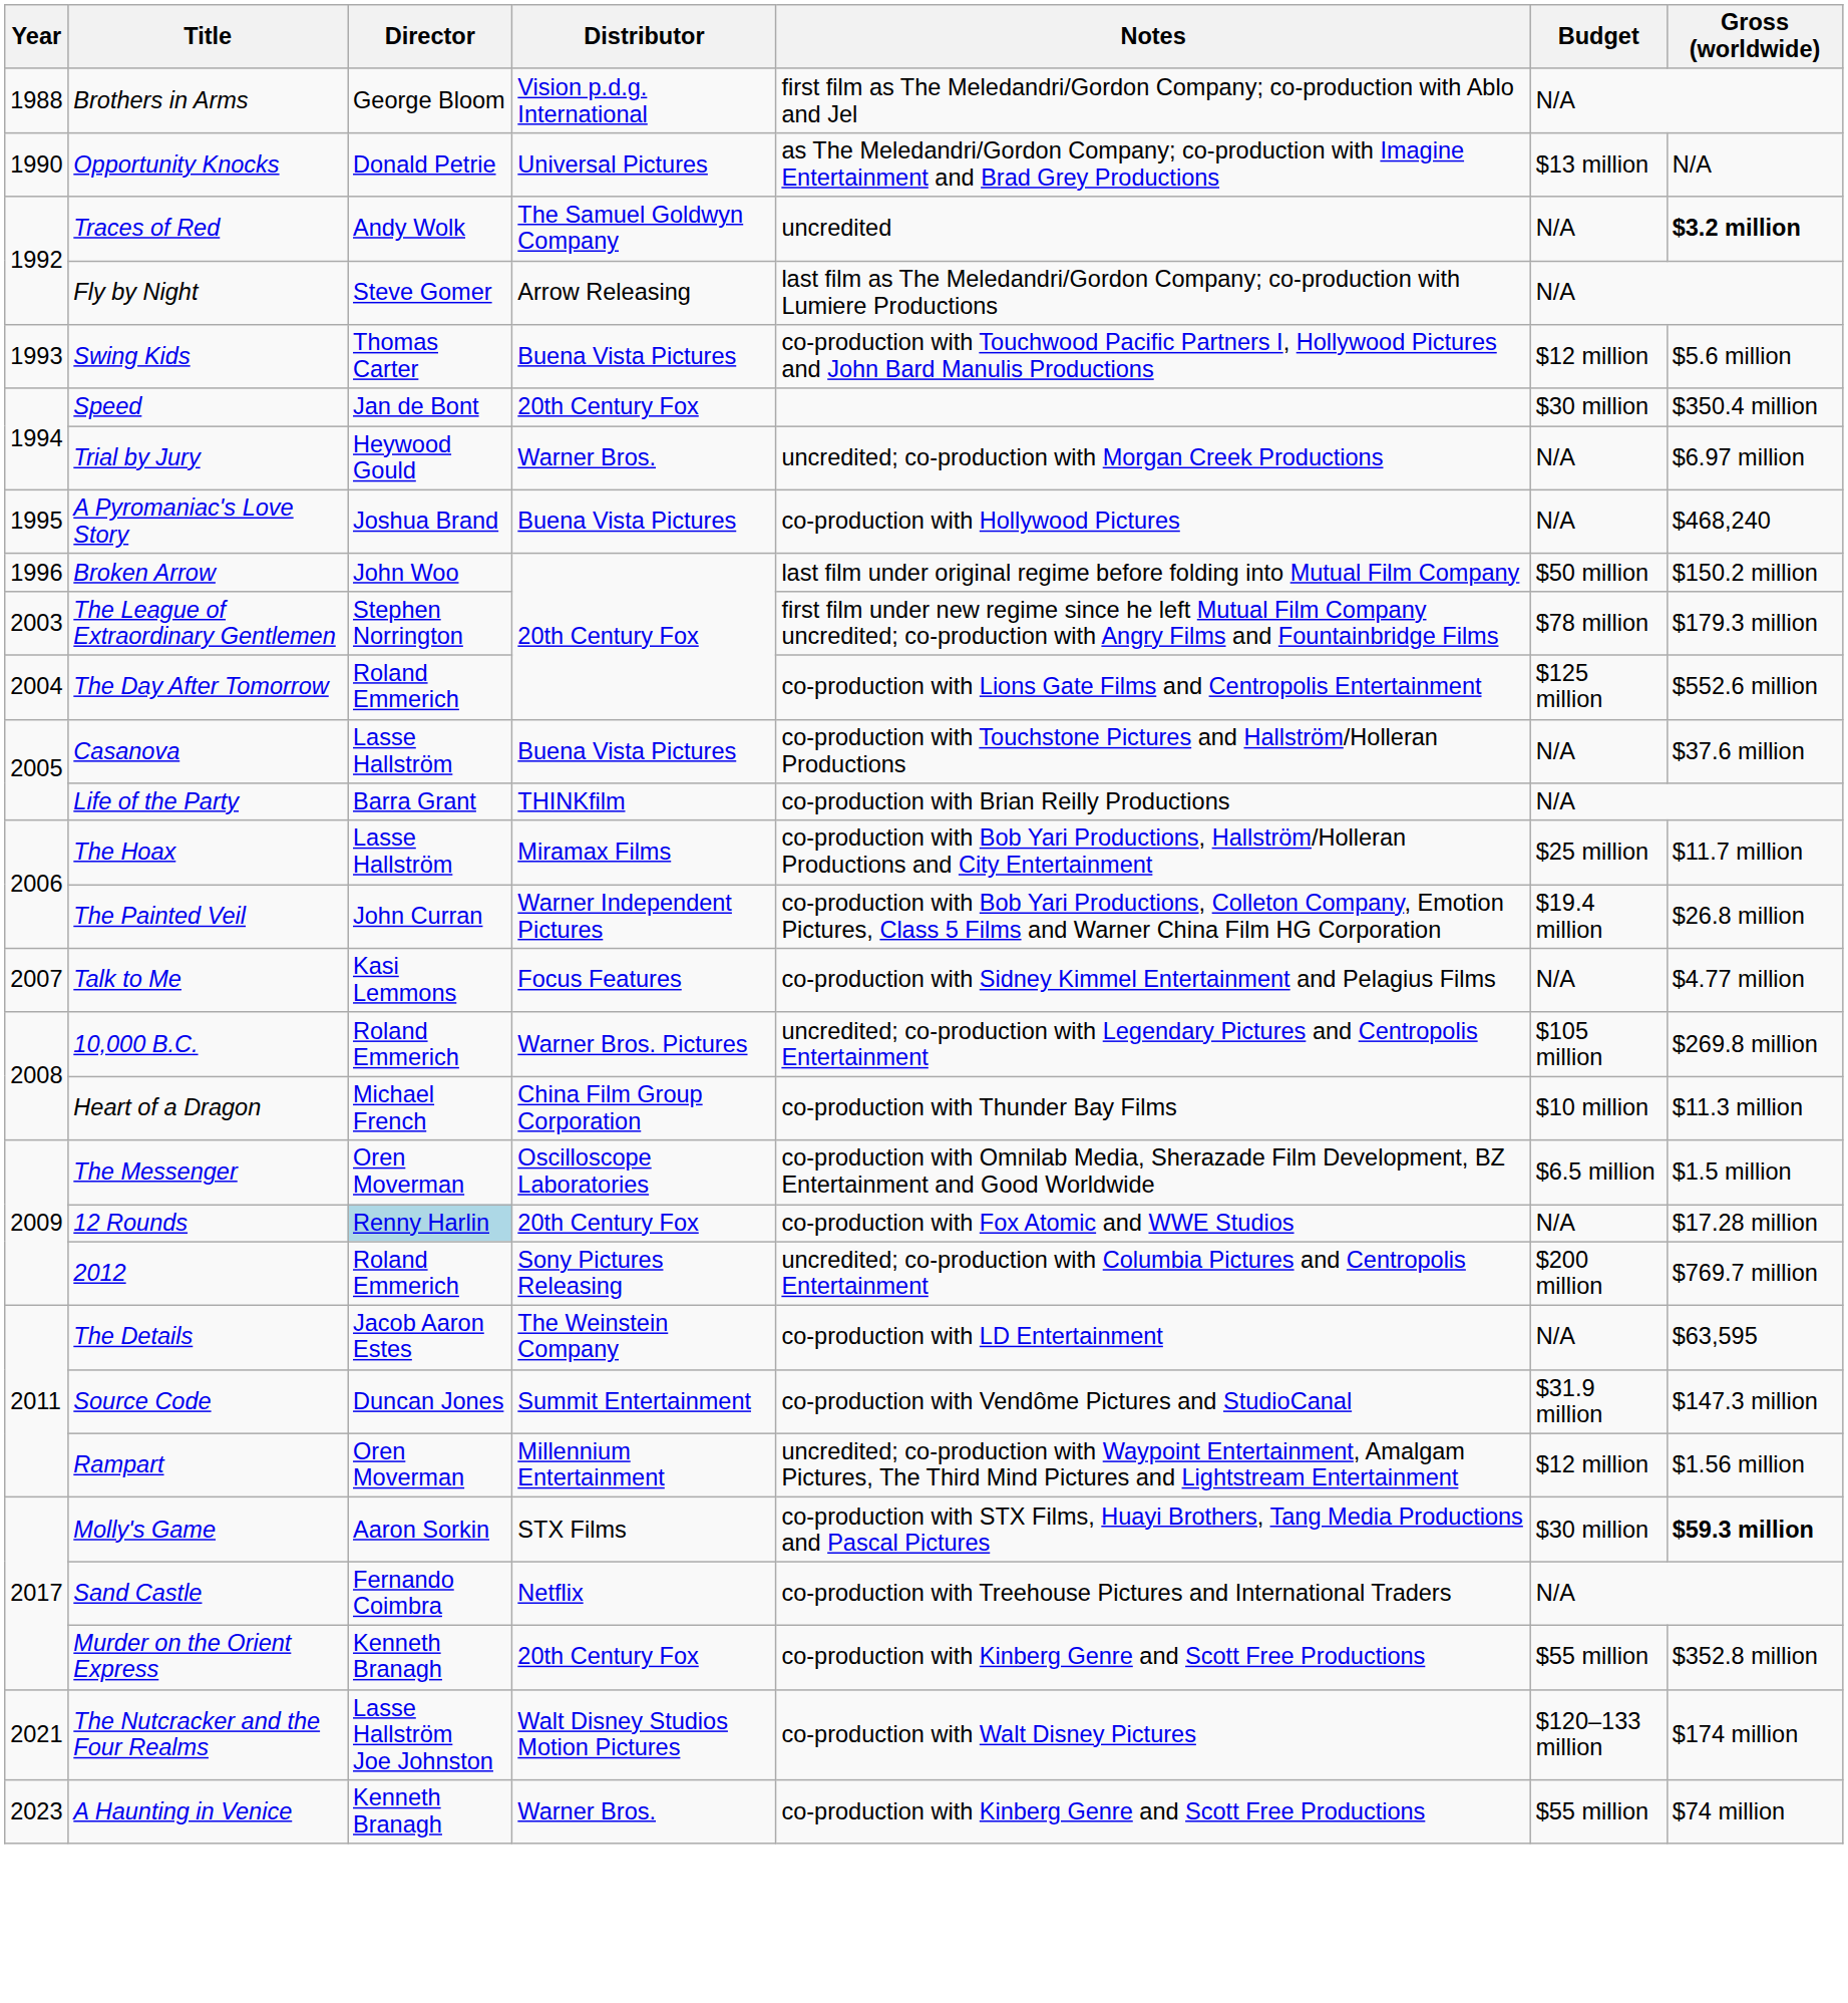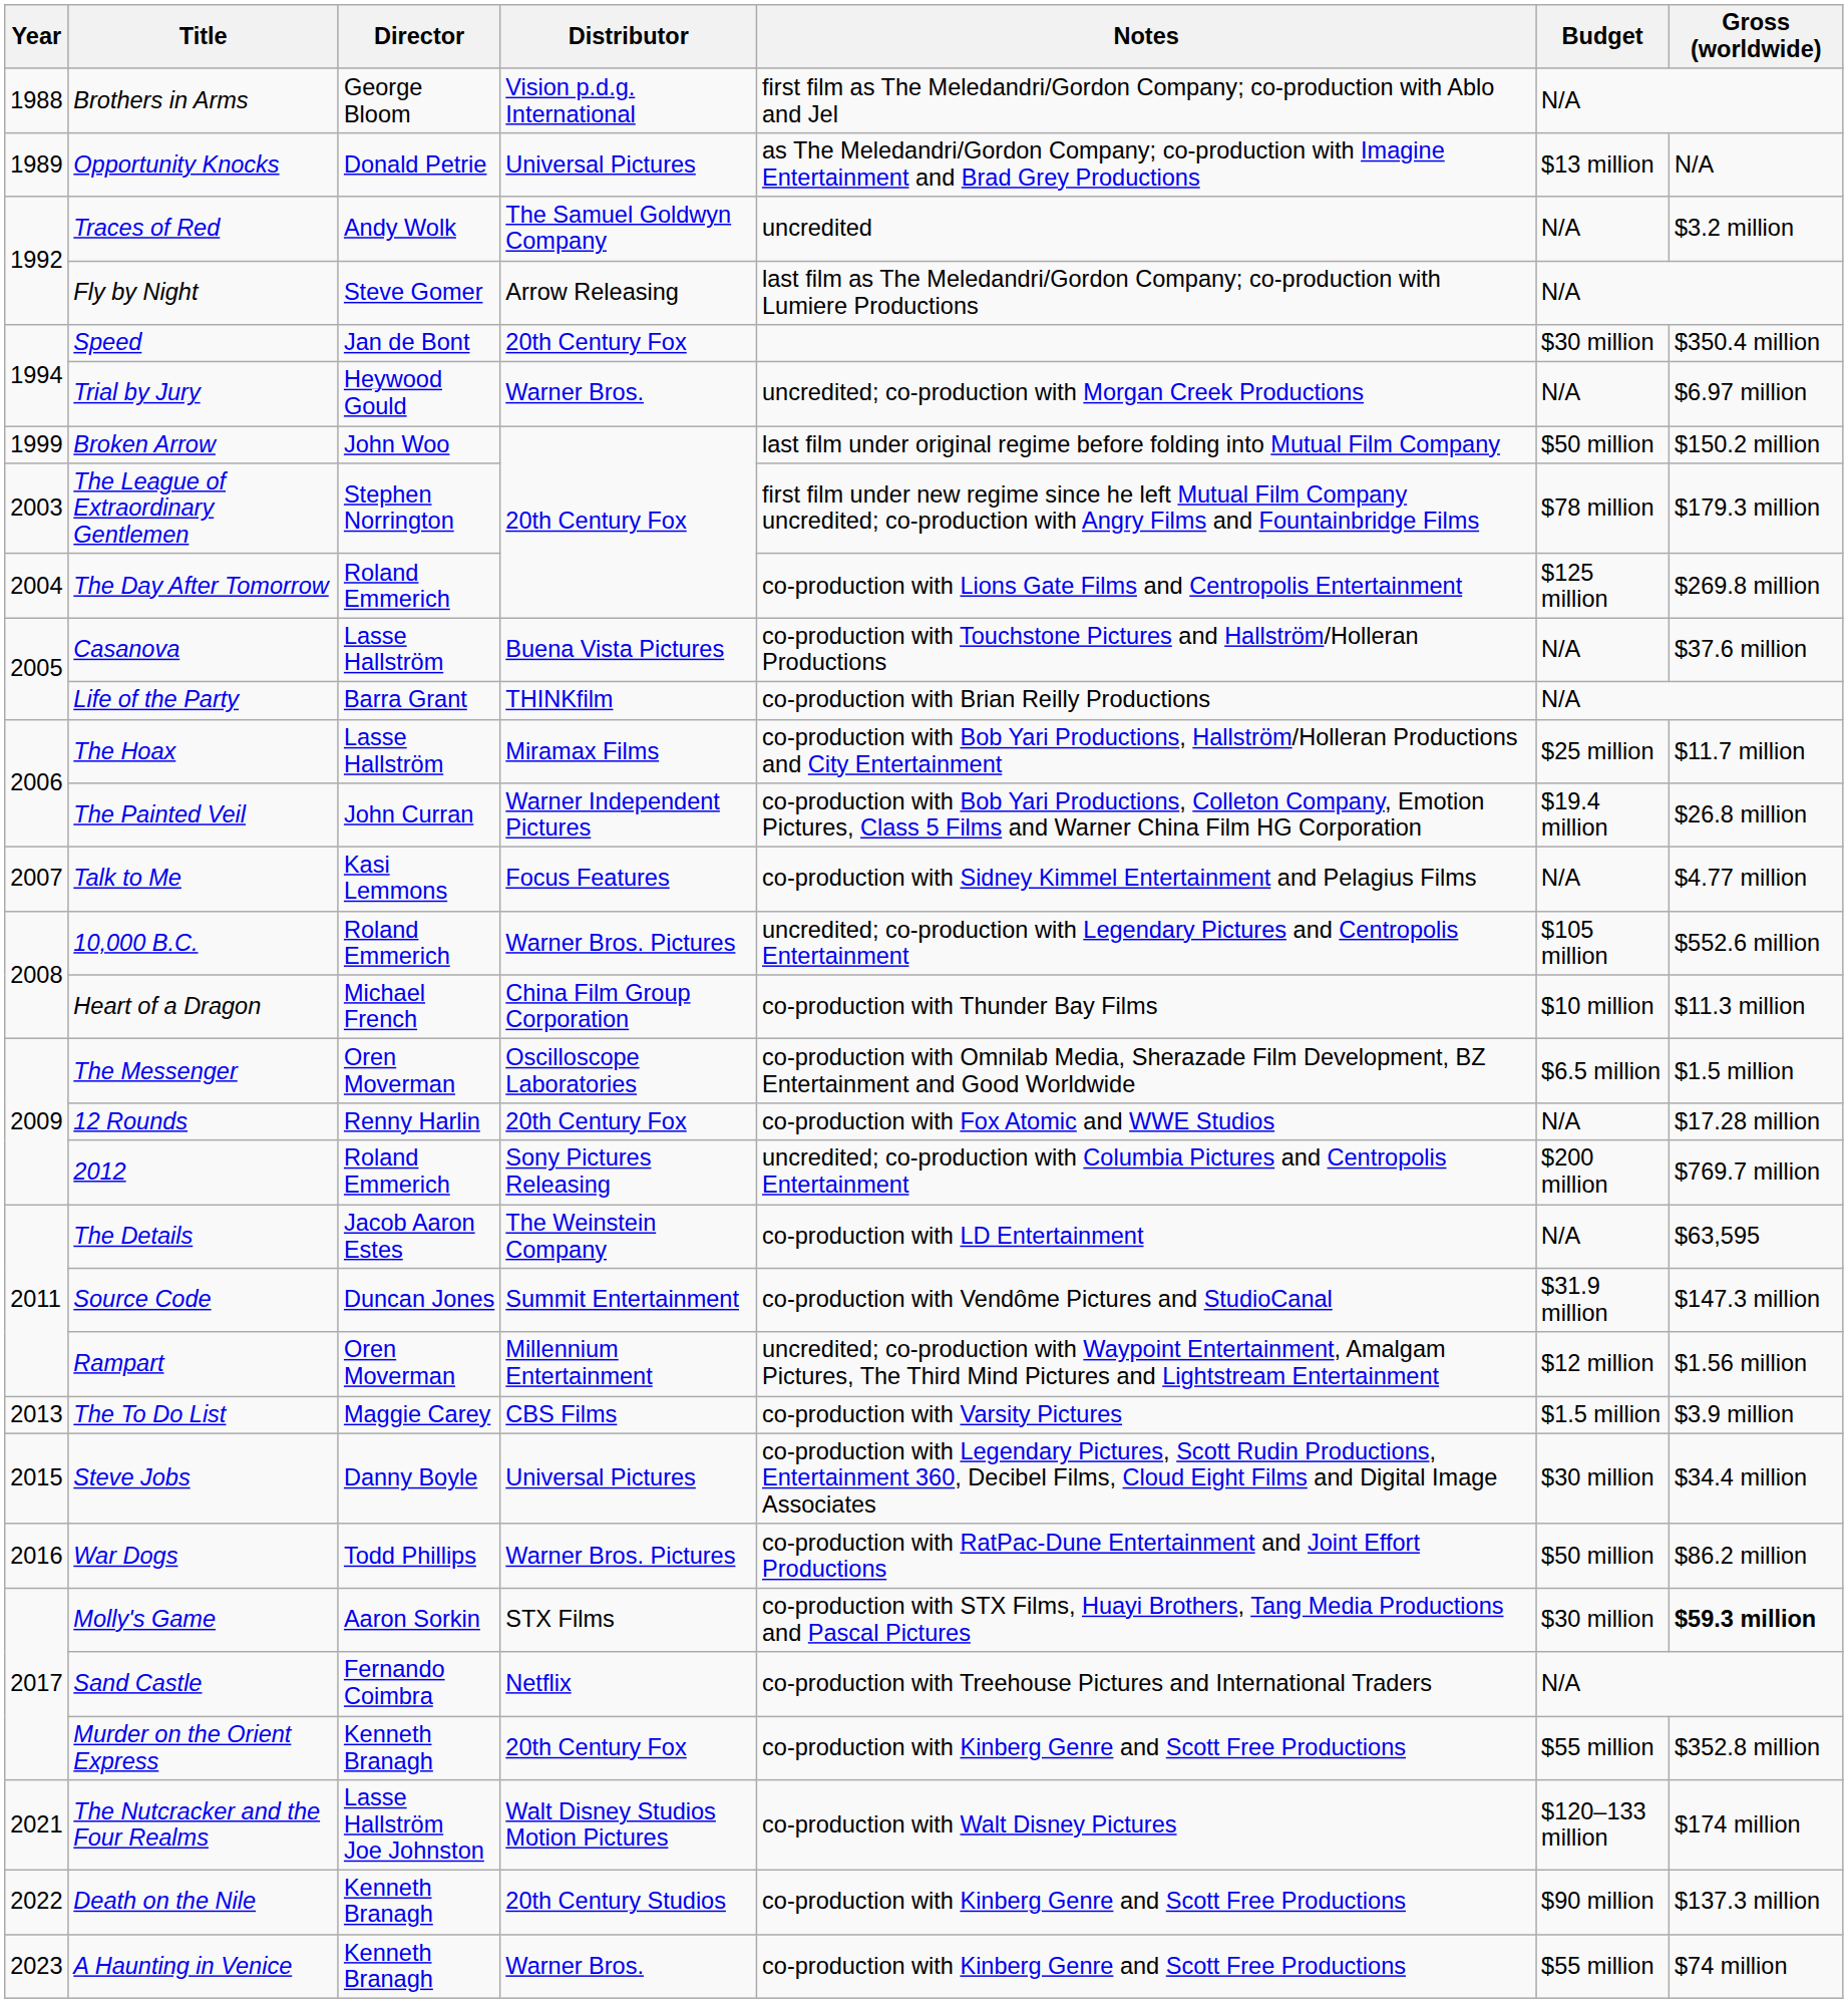 <table class="wikitable sortable">
 <tr>
 <th>Year</th>
 <th>Title</th>
 <th>Director</th>
 <th>Distributor</th>
 <th>Notes</th>
 <th>Budget</th>
 <th>Gross (worldwide)</th>
 </tr>
 <tr>
 <td>1988</td>
 <td><em>Brothers in Arms</em></td>
 <td>George Bloom</td>
 <td><a href='#'>Vision p.d.g. International</a></td>
 <td>first film as The Meledandri/Gordon Company; co-production with Ablo and Jel</td>
 <td colspan="2">N/A</td>
 </tr>
 <tr>
-<td>1990</td>
+<td>1989</td>
 <td><em><a href='#'>Opportunity Knocks</a></em></td>
 <td><a href='#'>Donald Petrie</a></td>
 <td><a href='#'>Universal Pictures</a></td>
 <td>as The Meledandri/Gordon Company; co-production with <a href='#'>Imagine Entertainment</a> and <a href='#'>Brad Grey Productions</a></td>
 <td>$13 million</td>
 <td>N/A</td>
 </tr>
 <tr>
 <td rowspan="2">1992</td>
 <td><em><a href='#'>Traces of Red</a></em></td>
 <td><a href='#'>Andy Wolk</a></td>
 <td><a href='#'>The Samuel Goldwyn Company</a></td>
 <td>uncredited</td>
 <td>N/A</td>
-<td><strong>$3.2 million</strong></td>
+<td>$3.2 million</td>
 </tr>
 <tr>
 <td><em>Fly by Night</em></td>
 <td><a href='#'>Steve Gomer</a></td>
 <td>Arrow Releasing</td>
 <td>last film as The Meledandri/Gordon Company; co-production with Lumiere Productions</td>
 <td colspan="2">N/A</td>
-</tr>
-<tr>
-<td>1993</td>
-<td><em><a href='#'>Swing Kids</a></em></td>
-<td><a href='#'>Thomas Carter</a></td>
-<td><a href='#'>Buena Vista Pictures</a></td>
-<td>co-production with <a href='#'>Touchwood Pacific Partners I</a>, <a href='#'>Hollywood Pictures</a> and <a href='#'>John Bard Manulis Productions</a></td>
-<td>$12 million</td>
-<td>$5.6 million</td>
 </tr>
 <tr>
 <td rowspan="2">1994</td>
 <td><em><a href='#'>Speed</a></em></td>
 <td><a href='#'>Jan de Bont</a></td>
 <td><a href='#'>20th Century Fox</a></td>
 <td></td>
 <td>$30 million</td>
 <td>$350.4 million</td>
 </tr>
 <tr>
 <td><em><a href='#'>Trial by Jury</a></em></td>
 <td><a href='#'>Heywood Gould</a></td>
 <td><a href='#'>Warner Bros.</a></td>
 <td>uncredited; co-production with <a href='#'>Morgan Creek Productions</a></td>
 <td>N/A</td>
 <td>$6.97 million</td>
 </tr>
 <tr>
-<td>1995</td>
-<td><em><a href='#'>A Pyromaniac's Love Story</a></em></td>
-<td><a href='#'>Joshua Brand</a></td>
-<td><a href='#'>Buena Vista Pictures</a></td>
-<td>co-production with <a href='#'>Hollywood Pictures</a></td>
-<td>N/A</td>
-<td>$468,240</td>
-</tr>
-<tr>
-<td>1996</td>
+<td>1999</td>
 <td><em><a href='#'>Broken Arrow</a></em></td>
 <td><a href='#'>John Woo</a></td>
 <td rowspan="3"><a href='#'>20th Century Fox</a></td>
 <td>last film under original regime before folding into <a href='#'>Mutual Film Company</a></td>
 <td>$50 million</td>
 <td>$150.2 million</td>
 </tr>
 <tr>
 <td>2003</td>
 <td><em><a href='#'>The League of Extraordinary Gentlemen</a></em></td>
 <td><a href='#'>Stephen Norrington</a></td>
 <td>first film under new regime since he left <a href='#'>Mutual Film Company</a><br>uncredited; co-production with <a href='#'>Angry Films</a> and <a href='#'>Fountainbridge Films</a></td>
 <td>$78 million</td>
 <td>$179.3 million</td>
 </tr>
 <tr>
 <td>2004</td>
 <td><em><a href='#'>The Day After Tomorrow</a></em></td>
 <td><a href='#'>Roland Emmerich</a></td>
 <td>co-production with <a href='#'>Lions Gate Films</a> and <a href='#'>Centropolis Entertainment</a></td>
 <td>$125 million</td>
-<td>$552.6 million</td>
+<td>$269.8 million</td>
 </tr>
 <tr>
 <td rowspan="2">2005</td>
 <td><em><a href='#'>Casanova</a></em></td>
 <td><a href='#'>Lasse Hallström</a></td>
 <td><a href='#'>Buena Vista Pictures</a></td>
 <td>co-production with <a href='#'>Touchstone Pictures</a> and <a href='#'>Hallström</a>/Holleran Productions</td>
 <td>N/A</td>
 <td>$37.6 million</td>
 </tr>
 <tr>
 <td><em><a href='#'>Life of the Party</a></em></td>
 <td><a href='#'>Barra Grant</a></td>
 <td><a href='#'>THINKfilm</a></td>
 <td>co-production with Brian Reilly Productions</td>
 <td colspan="2">N/A</td>
 </tr>
 <tr>
 <td rowspan="2">2006</td>
 <td><em><a href='#'>The Hoax</a></em></td>
 <td><a href='#'>Lasse Hallström</a></td>
 <td><a href='#'>Miramax Films</a></td>
 <td>co-production with <a href='#'>Bob Yari Productions</a>, <a href='#'>Hallström</a>/Holleran Productions and <a href='#'>City Entertainment</a></td>
 <td>$25 million</td>
 <td>$11.7 million</td>
 </tr>
 <tr>
 <td><em><a href='#'>The Painted Veil</a></em></td>
 <td><a href='#'>John Curran</a></td>
 <td><a href='#'>Warner Independent Pictures</a></td>
 <td>co-production with <a href='#'>Bob Yari Productions</a>, <a href='#'>Colleton Company</a>, Emotion Pictures, <a href='#'>Class 5 Films</a> and Warner China Film HG Corporation</td>
 <td>$19.4 million</td>
 <td>$26.8 million</td>
 </tr>
 <tr>
 <td>2007</td>
 <td><em><a href='#'>Talk to Me</a></em></td>
 <td><a href='#'>Kasi Lemmons</a></td>
 <td><a href='#'>Focus Features</a></td>
 <td>co-production with <a href='#'>Sidney Kimmel Entertainment</a> and Pelagius Films</td>
 <td>N/A</td>
 <td>$4.77 million</td>
 </tr>
 <tr>
 <td rowspan="2">2008</td>
 <td><em><a href='#'>10,000 B.C.</a></em></td>
 <td><a href='#'>Roland Emmerich</a></td>
 <td><a href='#'>Warner Bros. Pictures</a></td>
 <td>uncredited; co-production with <a href='#'>Legendary Pictures</a> and <a href='#'>Centropolis Entertainment</a></td>
 <td>$105 million</td>
-<td>$269.8 million</td>
+<td>$552.6 million</td>
 </tr>
 <tr>
 <td><em>Heart of a Dragon</em></td>
 <td><a href='#'>Michael French</a></td>
 <td><a href='#'>China Film Group Corporation</a></td>
 <td>co-production with Thunder Bay Films</td>
 <td>$10 million</td>
 <td>$11.3 million</td>
 </tr>
 <tr>
 <td rowspan="3">2009</td>
 <td><em><a href='#'>The Messenger</a></em></td>
 <td><a href='#'>Oren Moverman</a></td>
 <td><a href='#'>Oscilloscope Laboratories</a></td>
 <td>co-production with Omnilab Media, Sherazade Film Development, BZ Entertainment and Good Worldwide</td>
 <td>$6.5 million</td>
 <td>$1.5 million</td>
 </tr>
 <tr>
 <td><em><a href='#'>12 Rounds</a></em></td>
-<td style="background: lightblue;"><a href='#'>Renny Harlin</a></td>
+<td><a href='#'>Renny Harlin</a></td>
 <td><a href='#'>20th Century Fox</a></td>
 <td>co-production with <a href='#'>Fox Atomic</a> and <a href='#'>WWE Studios</a></td>
 <td>N/A</td>
 <td>$17.28 million</td>
 </tr>
 <tr>
 <td><em><a href='#'>2012</a></em></td>
 <td><a href='#'>Roland Emmerich</a></td>
 <td><a href='#'>Sony Pictures Releasing</a></td>
 <td>uncredited; co-production with <a href='#'>Columbia Pictures</a> and <a href='#'>Centropolis Entertainment</a></td>
 <td>$200 million</td>
 <td>$769.7 million</td>
 </tr>
 <tr>
 <td rowspan="3">2011</td>
 <td><em><a href='#'>The Details</a></em></td>
 <td><a href='#'>Jacob Aaron Estes</a></td>
 <td><a href='#'>The Weinstein Company</a></td>
 <td>co-production with <a href='#'>LD Entertainment</a></td>
 <td>N/A</td>
 <td>$63,595</td>
 </tr>
 <tr>
 <td><em><a href='#'>Source Code</a></em></td>
 <td><a href='#'>Duncan Jones</a></td>
 <td><a href='#'>Summit Entertainment</a></td>
 <td>co-production with Vendôme Pictures and <a href='#'>StudioCanal</a></td>
 <td>$31.9 million</td>
 <td>$147.3 million</td>
 </tr>
 <tr>
 <td><em><a href='#'>Rampart</a></em></td>
 <td><a href='#'>Oren Moverman</a></td>
 <td><a href='#'>Millennium Entertainment</a></td>
 <td>uncredited; co-production with <a href='#'>Waypoint Entertainment</a>, Amalgam Pictures, The Third Mind Pictures and <a href='#'>Lightstream Entertainment</a></td>
 <td>$12 million</td>
 <td>$1.56 million</td>
 </tr>
 <tr>
+<td>2013</td>
+<td><em><a href='#'>The To Do List</a></em></td>
+<td><a href='#'>Maggie Carey</a></td>
+<td><a href='#'>CBS Films</a></td>
+<td>co-production with <a href='#'>Varsity Pictures</a></td>
+<td>$1.5 million</td>
+<td>$3.9 million</td>
+</tr>
+<tr>
+<td>2015</td>
+<td><em><a href='#'>Steve Jobs</a></em></td>
+<td><a href='#'>Danny Boyle</a></td>
+<td><a href='#'>Universal Pictures</a></td>
+<td>co-production with <a href='#'>Legendary Pictures</a>, <a href='#'>Scott Rudin Productions</a>, <a href='#'>Entertainment 360</a>, Decibel Films, <a href='#'>Cloud Eight Films</a> and Digital Image Associates</td>
+<td>$30 million</td>
+<td>$34.4 million</td>
+</tr>
+<tr>
+<td>2016</td>
+<td><em><a href='#'>War Dogs</a></em></td>
+<td><a href='#'>Todd Phillips</a></td>
+<td><a href='#'>Warner Bros. Pictures</a></td>
+<td>co-production with <a href='#'>RatPac-Dune Entertainment</a> and <a href='#'>Joint Effort Productions</a></td>
+<td>$50 million</td>
+<td>$86.2 million</td>
+</tr>
+<tr>
 <td rowspan="3">2017</td>
 <td><em><a href='#'>Molly's Game</a></em></td>
 <td><a href='#'>Aaron Sorkin</a></td>
 <td>STX Films</td>
 <td>co-production with STX Films, <a href='#'>Huayi Brothers</a>, <a href='#'>Tang Media Productions</a> and <a href='#'>Pascal Pictures</a></td>
 <td>$30 million</td>
 <td><strong>$59.3 million</strong></td>
 </tr>
 <tr>
 <td><em><a href='#'>Sand Castle</a></em></td>
 <td><a href='#'>Fernando Coimbra</a></td>
 <td><a href='#'>Netflix</a></td>
 <td>co-production with Treehouse Pictures and International Traders</td>
 <td colspan="2">N/A</td>
 </tr>
 <tr>
 <td><em><a href='#'>Murder on the Orient Express</a></em></td>
 <td><a href='#'>Kenneth Branagh</a></td>
 <td><a href='#'>20th Century Fox</a></td>
 <td>co-production with <a href='#'>Kinberg Genre</a> and <a href='#'>Scott Free Productions</a></td>
 <td>$55 million</td>
 <td>$352.8 million</td>
 </tr>
 <tr>
 <td>2021</td>
 <td><em><a href='#'>The Nutcracker and the Four Realms</a></em></td>
 <td><a href='#'>Lasse Hallström</a><br><a href='#'>Joe Johnston</a></td>
 <td><a href='#'>Walt Disney Studios Motion Pictures</a></td>
 <td>co-production with <a href='#'>Walt Disney Pictures</a></td>
 <td>$120–133 million</td>
 <td>$174 million</td>
 </tr>
 <tr>
+<td>2022</td>
+<td><em><a href='#'>Death on the Nile</a></em></td>
+<td><a href='#'>Kenneth Branagh</a></td>
+<td><a href='#'>20th Century Studios</a></td>
+<td>co-production with <a href='#'>Kinberg Genre</a> and <a href='#'>Scott Free Productions</a></td>
+<td>$90 million</td>
+<td>$137.3 million</td>
+</tr>
+<tr>
 <td>2023</td>
 <td><em><a href='#'>A Haunting in Venice</a></em></td>
 <td><a href='#'>Kenneth Branagh</a></td>
 <td><a href='#'>Warner Bros.</a></td>
 <td>co-production with <a href='#'>Kinberg Genre</a> and <a href='#'>Scott Free Productions</a></td>
 <td>$55 million</td>
 <td>$74 million</td>
 </tr>
 </table>
